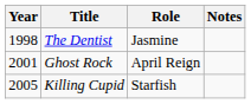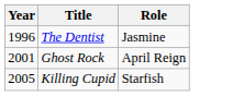 <table class="wikitable sortable">
 <tr>
 <th>Year</th>
 <th>Title</th>
 <th>Role</th>
-<th>Notes</th>
 </tr>
 <tr>
-<td>1998</td>
+<td>1996</td>
 <td><em><a href='#'>The Dentist</a></em></td>
 <td>Jasmine</td>
-<td></td>
 </tr>
 <tr>
 <td>2001</td>
 <td><em>Ghost Rock</em></td>
 <td>April Reign</td>
-<td></td>
 </tr>
 <tr>
 <td>2005</td>
 <td><em>Killing Cupid</em></td>
 <td>Starfish</td>
-<td></td>
 </tr>
 </table>
